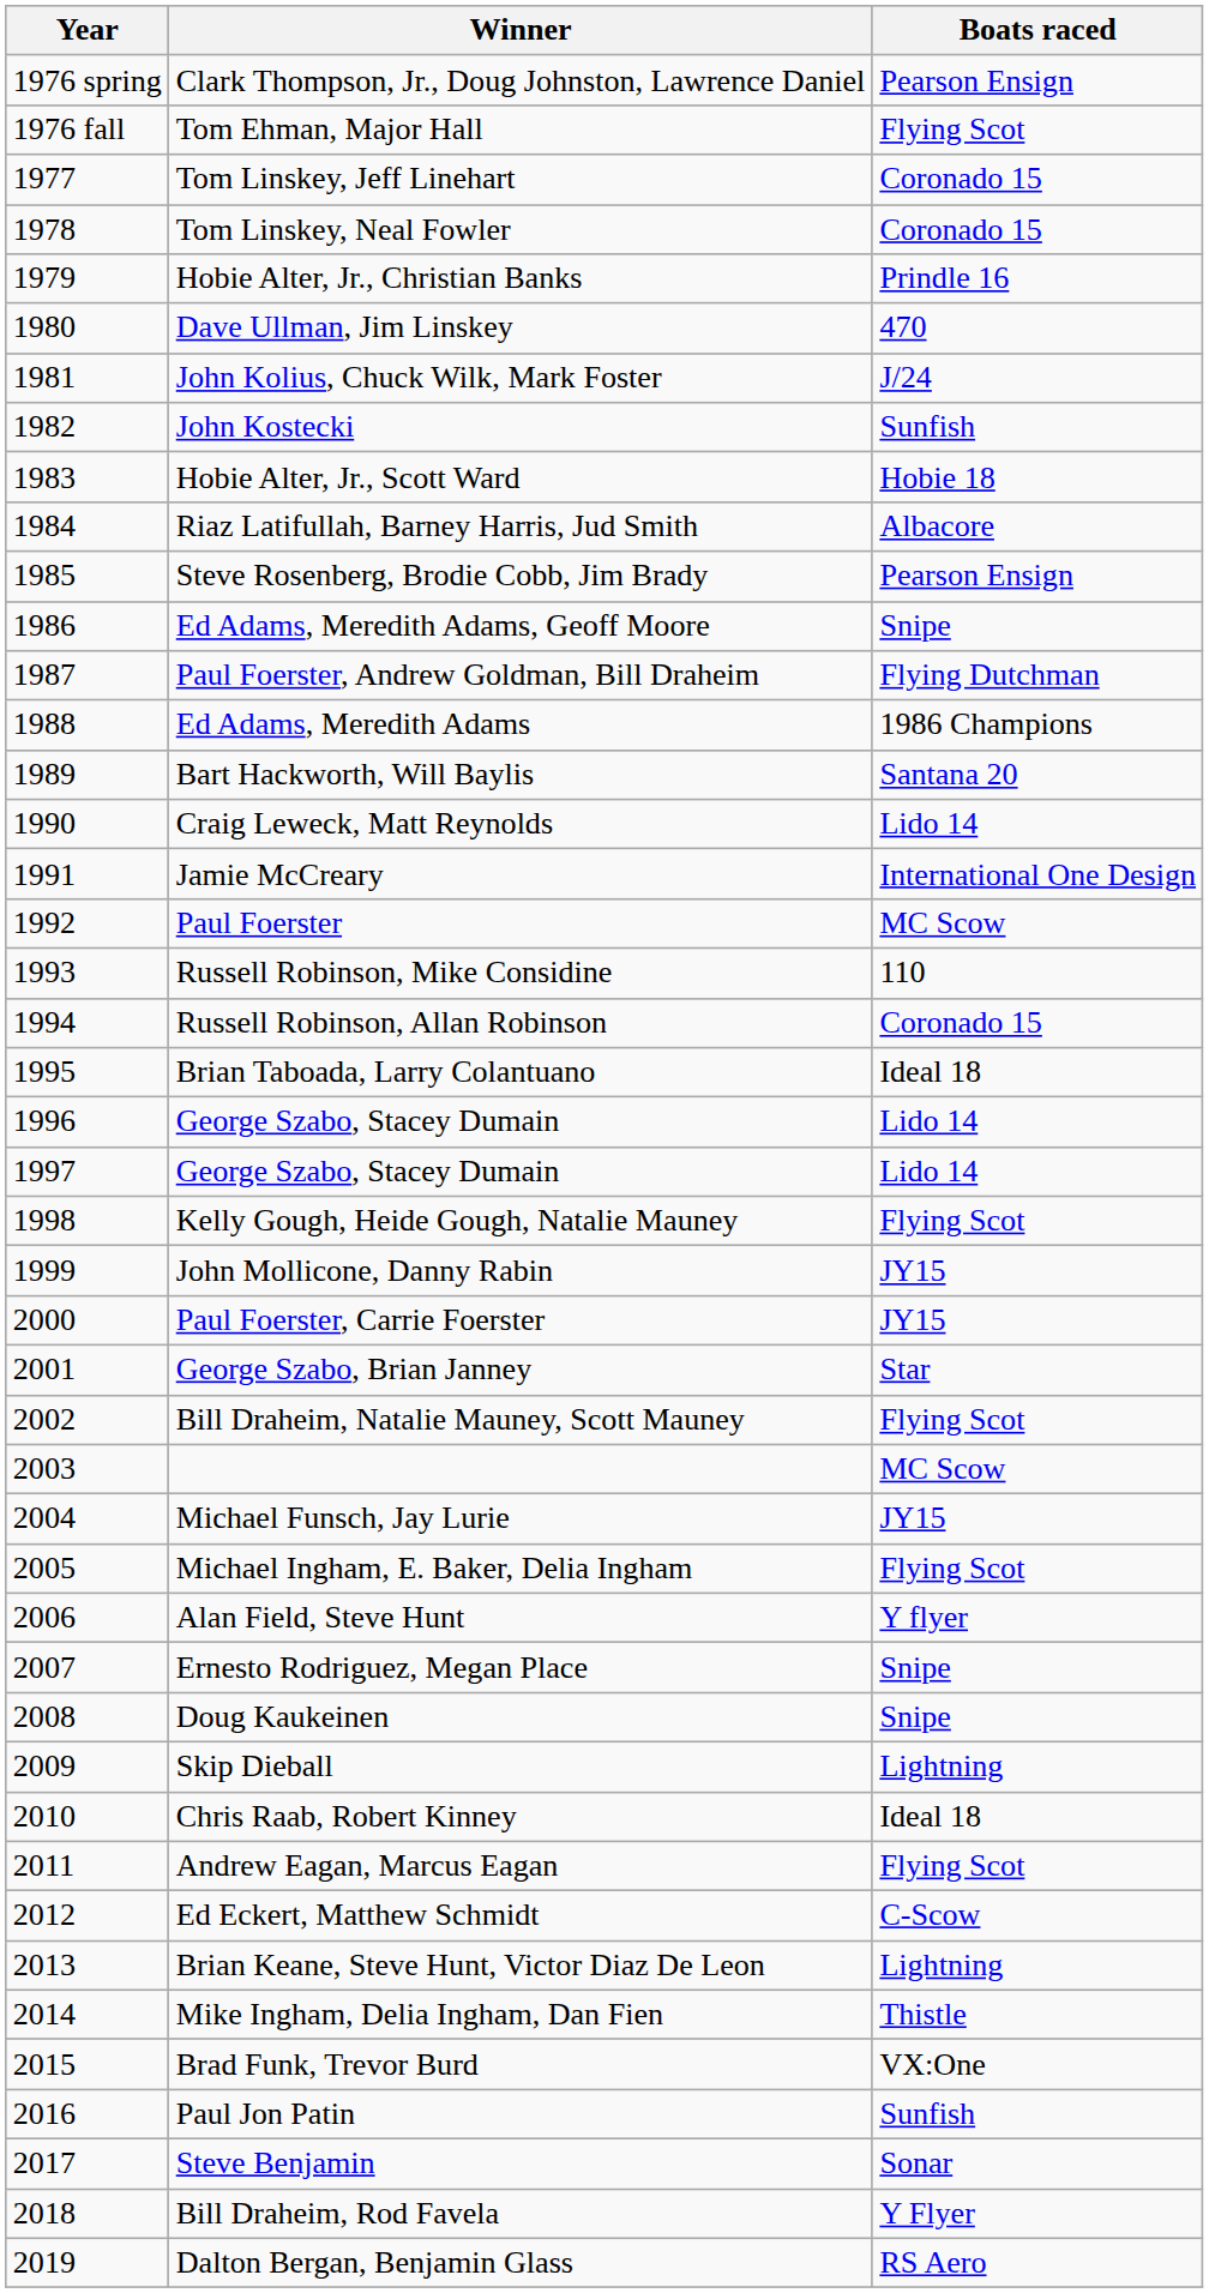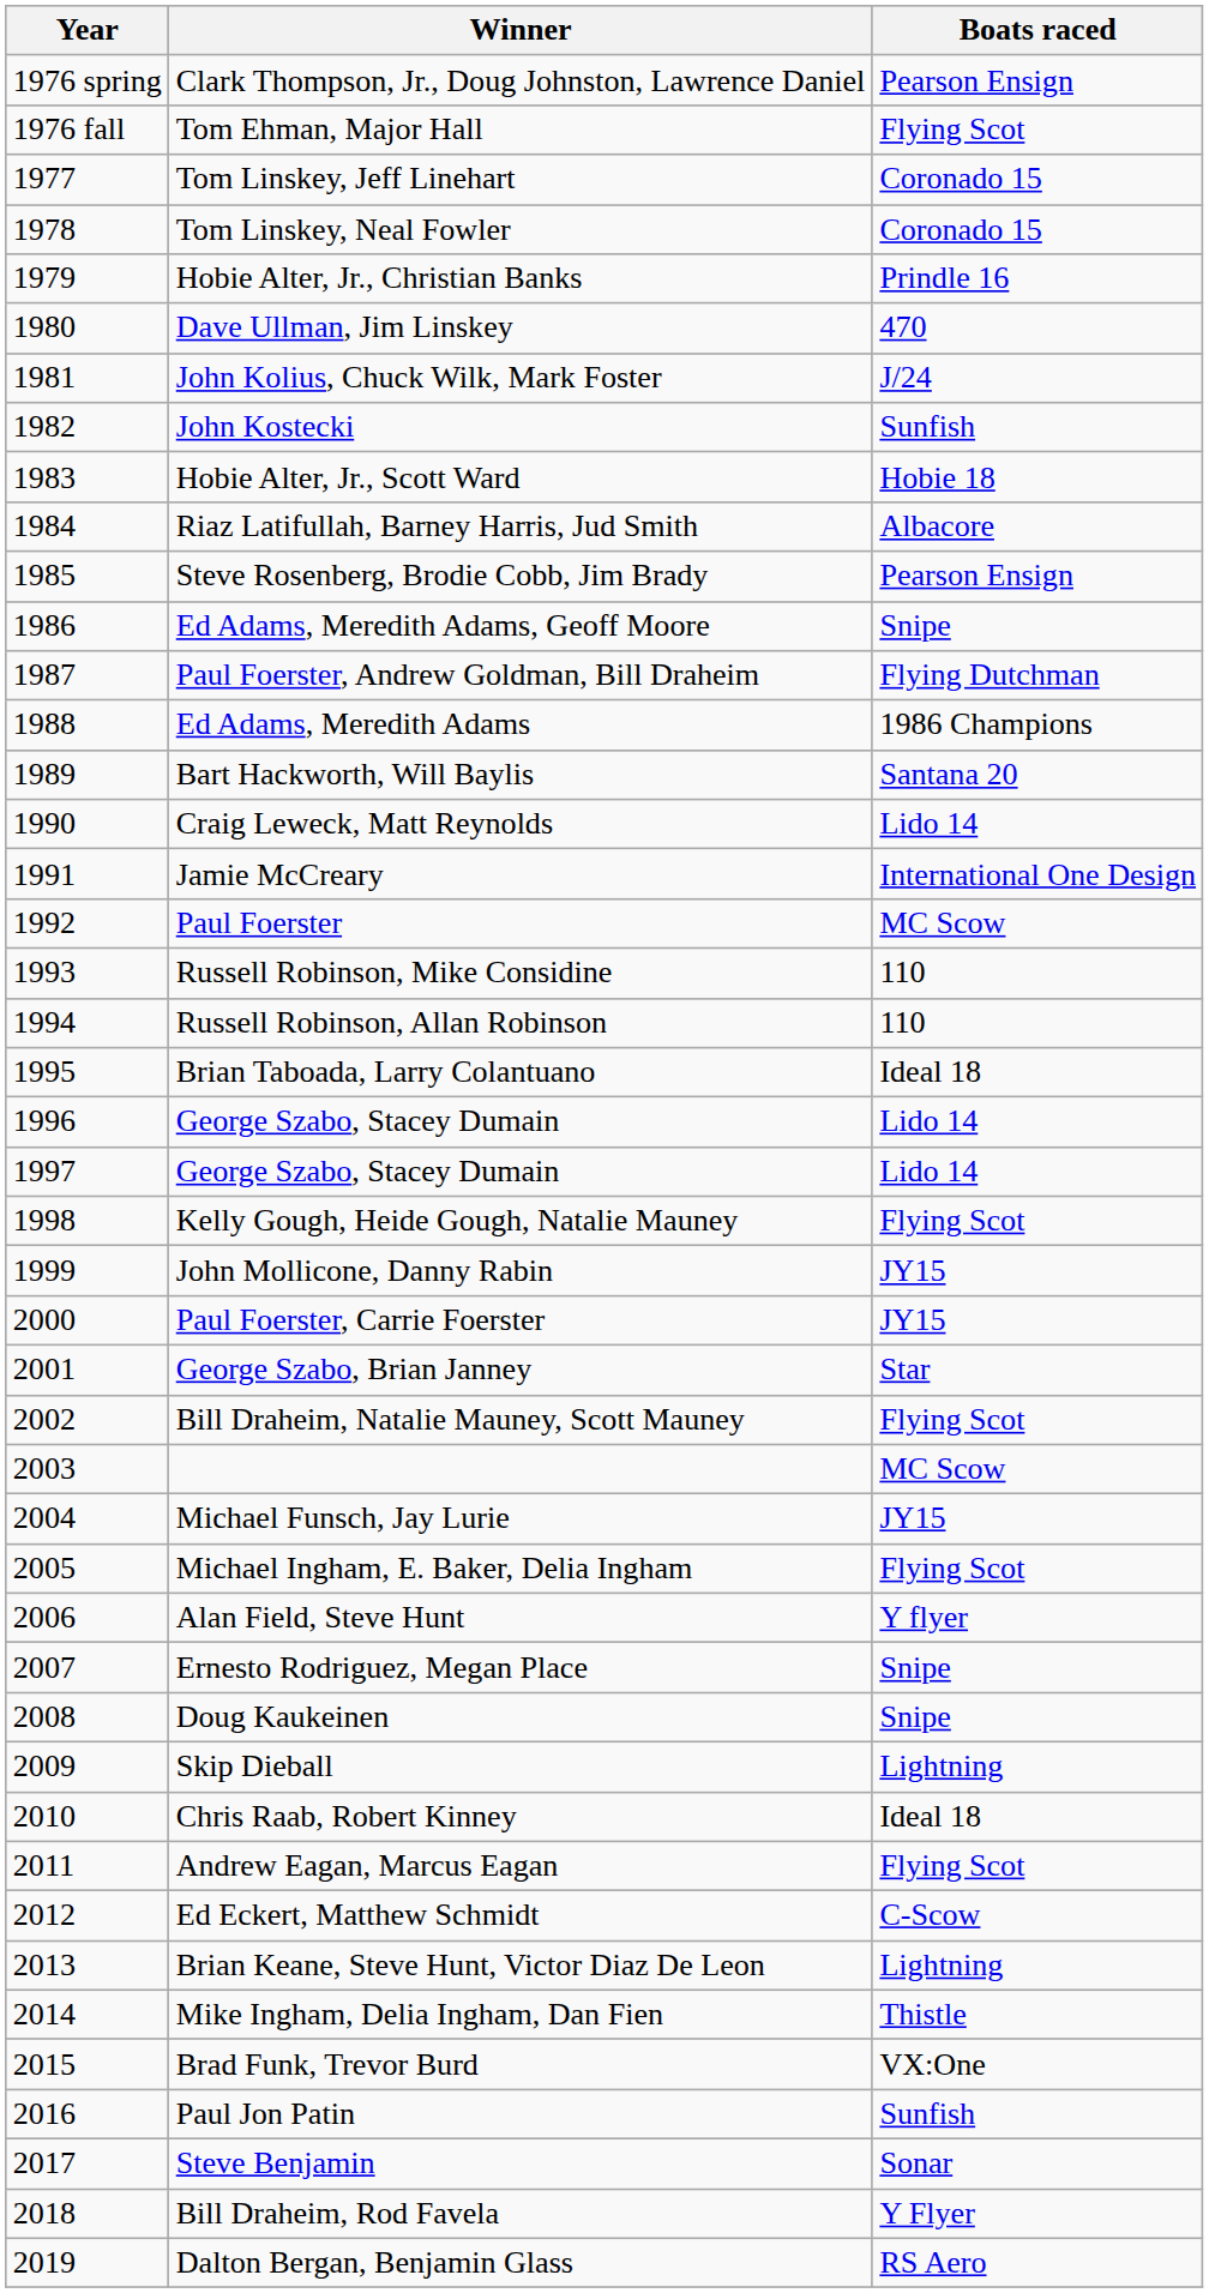 <table class="wikitable">
 <tr>
 <th>Year</th>
 <th>Winner</th>
 <th>Boats raced</th>
 </tr>
 <tr>
 <td>1976 spring</td>
 <td>Clark Thompson, Jr., Doug Johnston, Lawrence Daniel</td>
 <td><a href='#'>Pearson Ensign</a></td>
 </tr>
 <tr>
 <td>1976 fall</td>
 <td>Tom Ehman, Major Hall</td>
 <td><a href='#'>Flying Scot</a></td>
 </tr>
 <tr>
 <td>1977</td>
 <td>Tom Linskey, Jeff Linehart</td>
 <td><a href='#'>Coronado 15</a></td>
 </tr>
 <tr>
 <td>1978</td>
 <td>Tom Linskey, Neal Fowler</td>
 <td><a href='#'>Coronado 15</a></td>
 </tr>
 <tr>
 <td>1979</td>
 <td>Hobie Alter, Jr., Christian Banks</td>
 <td><a href='#'>Prindle 16</a></td>
 </tr>
 <tr>
 <td>1980</td>
 <td><a href='#'>Dave Ullman</a>, Jim Linskey</td>
 <td><a href='#'>470</a></td>
 </tr>
 <tr>
 <td>1981</td>
 <td><a href='#'>John Kolius</a>, Chuck Wilk, Mark Foster</td>
 <td><a href='#'>J/24</a></td>
 </tr>
 <tr>
 <td>1982</td>
 <td><a href='#'>John Kostecki</a></td>
 <td><a href='#'>Sunfish</a></td>
 </tr>
 <tr>
 <td>1983</td>
 <td>Hobie Alter, Jr., Scott Ward</td>
 <td><a href='#'>Hobie 18</a></td>
 </tr>
 <tr>
 <td>1984</td>
 <td>Riaz Latifullah, Barney Harris, Jud Smith</td>
 <td><a href='#'>Albacore</a></td>
 </tr>
 <tr>
 <td>1985</td>
 <td>Steve Rosenberg, Brodie Cobb, Jim Brady</td>
 <td><a href='#'>Pearson Ensign</a></td>
 </tr>
 <tr>
 <td>1986</td>
 <td><a href='#'>Ed Adams</a>, Meredith Adams, Geoff Moore</td>
 <td><a href='#'>Snipe</a></td>
 </tr>
 <tr>
 <td>1987</td>
 <td><a href='#'>Paul Foerster</a>, Andrew Goldman, Bill Draheim</td>
 <td><a href='#'>Flying Dutchman</a></td>
 </tr>
 <tr>
 <td>1988</td>
 <td><a href='#'>Ed Adams</a>, Meredith Adams</td>
 <td>1986 Champions</td>
 </tr>
 <tr>
 <td>1989</td>
 <td>Bart Hackworth, Will Baylis</td>
 <td><a href='#'>Santana 20</a></td>
 </tr>
 <tr>
 <td>1990</td>
 <td>Craig Leweck, Matt Reynolds</td>
 <td><a href='#'>Lido 14</a></td>
 </tr>
 <tr>
 <td>1991</td>
 <td>Jamie McCreary</td>
 <td><a href='#'>International One Design</a></td>
 </tr>
 <tr>
 <td>1992</td>
 <td><a href='#'>Paul Foerster</a></td>
 <td><a href='#'>MC Scow</a></td>
 </tr>
 <tr>
 <td>1993</td>
 <td>Russell Robinson, Mike Considine</td>
 <td>110</td>
 </tr>
 <tr>
 <td>1994</td>
 <td>Russell Robinson, Allan Robinson</td>
-<td><a href='#'>Coronado 15</a></td>
+<td>110</td>
 </tr>
 <tr>
 <td>1995</td>
 <td>Brian Taboada, Larry Colantuano</td>
 <td>Ideal 18</td>
 </tr>
 <tr>
 <td>1996</td>
 <td><a href='#'>George Szabo</a>, Stacey Dumain</td>
 <td><a href='#'>Lido 14</a></td>
 </tr>
 <tr>
 <td>1997</td>
 <td><a href='#'>George Szabo</a>, Stacey Dumain</td>
 <td><a href='#'>Lido 14</a></td>
 </tr>
 <tr>
 <td>1998</td>
 <td>Kelly Gough, Heide Gough, Natalie Mauney</td>
 <td><a href='#'>Flying Scot</a></td>
 </tr>
 <tr>
 <td>1999</td>
 <td>John Mollicone, Danny Rabin</td>
 <td><a href='#'>JY15</a></td>
 </tr>
 <tr>
 <td>2000</td>
 <td><a href='#'>Paul Foerster</a>, Carrie Foerster</td>
 <td><a href='#'>JY15</a></td>
 </tr>
 <tr>
 <td>2001</td>
 <td><a href='#'>George Szabo</a>, Brian Janney</td>
 <td><a href='#'>Star</a></td>
 </tr>
 <tr>
 <td>2002</td>
 <td>Bill Draheim, Natalie Mauney, Scott Mauney</td>
 <td><a href='#'>Flying Scot</a></td>
 </tr>
 <tr>
 <td>2003</td>
 <td></td>
 <td><a href='#'>MC Scow</a></td>
 </tr>
 <tr>
 <td>2004</td>
 <td>Michael Funsch, Jay Lurie</td>
 <td><a href='#'>JY15</a></td>
 </tr>
 <tr>
 <td>2005</td>
 <td>Michael Ingham, E. Baker, Delia Ingham</td>
 <td><a href='#'>Flying Scot</a></td>
 </tr>
 <tr>
 <td>2006</td>
 <td>Alan Field, Steve Hunt</td>
 <td><a href='#'>Y flyer</a></td>
 </tr>
 <tr>
 <td>2007</td>
 <td>Ernesto Rodriguez, Megan Place</td>
 <td><a href='#'>Snipe</a></td>
 </tr>
 <tr>
 <td>2008</td>
 <td>Doug Kaukeinen</td>
 <td><a href='#'>Snipe</a></td>
 </tr>
 <tr>
 <td>2009</td>
 <td>Skip Dieball</td>
 <td><a href='#'>Lightning</a></td>
 </tr>
 <tr>
 <td>2010</td>
 <td>Chris Raab, Robert Kinney</td>
 <td>Ideal 18</td>
 </tr>
 <tr>
 <td>2011</td>
 <td>Andrew Eagan, Marcus Eagan</td>
 <td><a href='#'>Flying Scot</a></td>
 </tr>
 <tr>
 <td>2012</td>
 <td>Ed Eckert, Matthew Schmidt</td>
 <td><a href='#'>C-Scow</a></td>
 </tr>
 <tr>
 <td>2013</td>
 <td>Brian Keane, Steve Hunt, Victor Diaz De Leon</td>
 <td><a href='#'>Lightning</a></td>
 </tr>
 <tr>
 <td>2014</td>
 <td>Mike Ingham, Delia Ingham, Dan Fien</td>
 <td><a href='#'>Thistle</a></td>
 </tr>
 <tr>
 <td>2015</td>
 <td>Brad Funk, Trevor Burd</td>
 <td>VX:One</td>
 </tr>
 <tr>
 <td>2016</td>
 <td>Paul Jon Patin</td>
 <td><a href='#'>Sunfish</a></td>
 </tr>
 <tr>
 <td>2017</td>
 <td><a href='#'>Steve Benjamin</a></td>
 <td><a href='#'>Sonar</a></td>
 </tr>
 <tr>
 <td>2018</td>
 <td>Bill Draheim, Rod Favela</td>
 <td><a href='#'>Y Flyer</a></td>
 </tr>
 <tr>
 <td>2019</td>
 <td>Dalton Bergan, Benjamin Glass</td>
 <td><a href='#'>RS Aero</a></td>
 </tr>
 </table>
